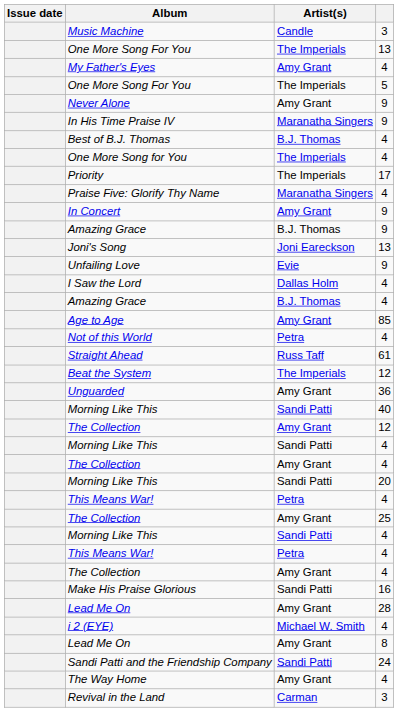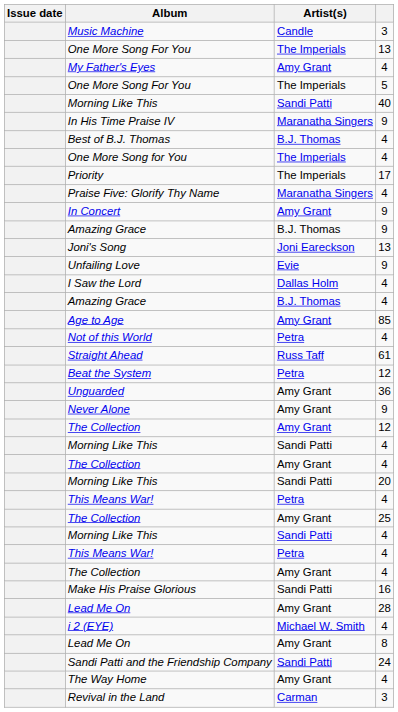 <table class="wikitable sortable plainrowheaders">
 <tr }>
 <th scope=col>Issue date</th>
 <th scope=col>Album</th>
 <th scope=col>Artist(s)</th>
 <th scope=col></th>
 </tr>
 <tr>
 <th scope="row"></th>
 <td><em><a href='#'>Music Machine</a></em></td>
 <td><a href='#'>Candle</a></td>
 <td style="text-align: center;">3</td>
 </tr>
 <tr>
 <th scope="row"></th>
 <td><em>One More Song For You</em></td>
 <td><a href='#'>The Imperials</a></td>
 <td style="text-align: center;">13</td>
 </tr>
 <tr>
 <th scope="row"></th>
 <td><em><a href='#'>My Father's Eyes</a></em></td>
 <td><a href='#'>Amy Grant</a></td>
 <td style="text-align: center;">4</td>
 </tr>
 <tr>
 <th scope="row"></th>
 <td><em>One More Song For You</em></td>
 <td>The Imperials</td>
 <td style="text-align: center;">5</td>
 </tr>
 <tr>
 <th scope="row"></th>
-<td><em><a href='#'>Never Alone</a></em></td>
-<td>Amy Grant</td>
-<td style="text-align: center;">9</td>
+<td><em>Morning Like This</em></td>
+<td><a href='#'>Sandi Patti</a></td>
+<td style="text-align: center;">40</td>
 </tr>
 <tr>
 <th scope="row"></th>
 <td><em>In His Time Praise IV</em></td>
 <td><a href='#'>Maranatha Singers</a></td>
 <td style="text-align: center;">9</td>
 </tr>
 <tr>
 <th scope="row"></th>
 <td><em>Best of B.J. Thomas</em></td>
 <td><a href='#'>B.J. Thomas</a></td>
 <td style="text-align: center;">4</td>
 </tr>
 <tr>
 <th scope="row"></th>
 <td><em>One More Song for You</em></td>
 <td><a href='#'>The Imperials</a></td>
 <td style="text-align: center;">4</td>
 </tr>
 <tr>
 <th scope="row"></th>
 <td><em>Priority</em></td>
 <td>The Imperials</td>
 <td style="text-align: center;">17</td>
 </tr>
 <tr>
 <th scope="row"></th>
 <td><em>Praise Five: Glorify Thy Name</em></td>
 <td><a href='#'>Maranatha Singers</a></td>
 <td style="text-align: center;">4</td>
 </tr>
 <tr>
 <th scope="row"></th>
 <td><em><a href='#'>In Concert</a></em></td>
 <td><a href='#'>Amy Grant</a></td>
 <td style="text-align: center;">9</td>
 </tr>
 <tr>
 <th scope="row"></th>
 <td><em>Amazing Grace</em></td>
 <td>B.J. Thomas</td>
 <td style="text-align: center;">9</td>
 </tr>
 <tr>
 <th scope="row"></th>
 <td><em>Joni's Song</em></td>
 <td><a href='#'>Joni Eareckson</a></td>
 <td style="text-align: center;">13</td>
 </tr>
 <tr>
 <th scope="row"></th>
 <td><em>Unfailing Love</em></td>
 <td><a href='#'>Evie</a></td>
 <td style="text-align: center;">9</td>
 </tr>
 <tr>
 <th scope="row"></th>
 <td><em>I Saw the Lord</em></td>
 <td><a href='#'>Dallas Holm</a></td>
 <td style="text-align: center;">4</td>
 </tr>
 <tr>
 <th scope="row"></th>
 <td><em>Amazing Grace</em></td>
 <td><a href='#'>B.J. Thomas</a></td>
 <td style="text-align: center;">4</td>
 </tr>
 <tr>
 <th scope="row"></th>
 <td><em><a href='#'>Age to Age</a></em></td>
 <td><a href='#'>Amy Grant</a></td>
 <td style="text-align: center;">85</td>
 </tr>
 <tr>
 <th scope="row"></th>
 <td><em><a href='#'>Not of this World</a></em></td>
 <td><a href='#'>Petra</a></td>
 <td style="text-align: center;">4</td>
 </tr>
 <tr>
 <th scope="row"></th>
 <td><em><a href='#'>Straight Ahead</a></em></td>
 <td><a href='#'>Russ Taff</a></td>
 <td style="text-align: center;">61</td>
 </tr>
 <tr>
 <th scope="row"></th>
 <td><em><a href='#'>Beat the System</a></em></td>
-<td><a href='#'>The Imperials</a></td>
+<td><a href='#'>Petra</a></td>
 <td style="text-align: center;">12</td>
 </tr>
 <tr>
 <th scope="row"></th>
 <td><em><a href='#'>Unguarded</a></em></td>
 <td>Amy Grant</td>
 <td style="text-align: center;">36</td>
 </tr>
 <tr>
 <th scope="row"></th>
-<td><em>Morning Like This</em></td>
-<td><a href='#'>Sandi Patti</a></td>
-<td style="text-align: center;">40</td>
+<td><em><a href='#'>Never Alone</a></em></td>
+<td>Amy Grant</td>
+<td style="text-align: center;">9</td>
 </tr>
 <tr>
 <th scope="row"></th>
 <td><em><a href='#'>The Collection</a></em></td>
 <td><a href='#'>Amy Grant</a></td>
 <td style="text-align: center;">12</td>
 </tr>
 <tr>
 <th scope="row"></th>
 <td><em>Morning Like This</em></td>
 <td>Sandi Patti</td>
 <td style="text-align: center;">4</td>
 </tr>
 <tr>
 <th scope="row"></th>
 <td><em><a href='#'>The Collection</a></em></td>
 <td>Amy Grant</td>
 <td style="text-align: center;">4</td>
 </tr>
 <tr>
 <th scope="row"></th>
 <td><em>Morning Like This</em></td>
 <td>Sandi Patti</td>
 <td style="text-align: center;">20</td>
 </tr>
 <tr>
 <th scope="row"></th>
 <td><em><a href='#'>This Means War!</a></em></td>
 <td><a href='#'>Petra</a></td>
 <td style="text-align: center;">4</td>
 </tr>
 <tr>
 <th scope="row"></th>
 <td><em><a href='#'>The Collection</a></em></td>
 <td>Amy Grant</td>
 <td style="text-align: center;">25</td>
 </tr>
 <tr>
 <th scope="row"></th>
 <td><em>Morning Like This</em></td>
 <td><a href='#'>Sandi Patti</a></td>
 <td style="text-align: center;">4</td>
 </tr>
 <tr>
 <th scope="row"></th>
 <td><em><a href='#'>This Means War!</a></em></td>
 <td><a href='#'>Petra</a></td>
 <td style="text-align: center;">4</td>
 </tr>
 <tr>
 <th scope="row"></th>
 <td><em>The Collection</em></td>
 <td>Amy Grant</td>
 <td style="text-align: center;">4</td>
 </tr>
 <tr>
 <th scope="row"></th>
 <td><em>Make His Praise Glorious</em></td>
 <td>Sandi Patti</td>
 <td style="text-align: center;">16</td>
 </tr>
 <tr>
 <th scope="row"></th>
 <td><em><a href='#'>Lead Me On</a></em></td>
 <td>Amy Grant</td>
 <td style="text-align: center;">28</td>
 </tr>
 <tr>
 <th scope="row"></th>
 <td><em><a href='#'>i 2 (EYE)</a></em></td>
 <td><a href='#'>Michael W. Smith</a></td>
 <td style="text-align: center;">4</td>
 </tr>
 <tr>
 <th scope="row"></th>
 <td><em>Lead Me On</em></td>
 <td>Amy Grant</td>
 <td style="text-align: center;">8</td>
 </tr>
 <tr>
 <th scope="row"></th>
 <td><em>Sandi Patti and the Friendship Company</em></td>
 <td><a href='#'>Sandi Patti</a></td>
 <td style="text-align: center;">24</td>
 </tr>
 <tr>
 <th scope="row"></th>
 <td><em>The Way Home</em></td>
 <td>Amy Grant</td>
 <td style="text-align: center;">4</td>
 </tr>
 <tr>
 <th scope="row"></th>
 <td><em>Revival in the Land</em></td>
 <td><a href='#'>Carman</a></td>
 <td style="text-align: center;">3</td>
 </tr>
 </table>
